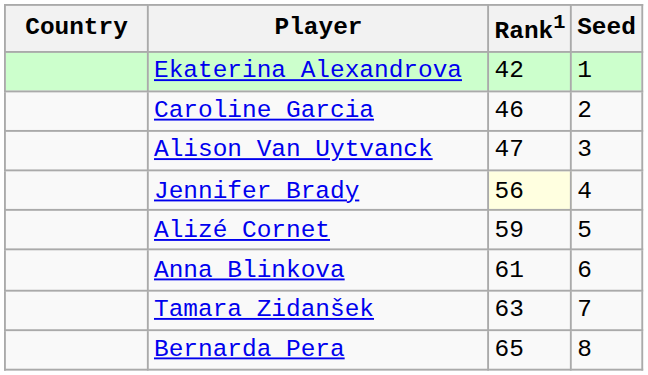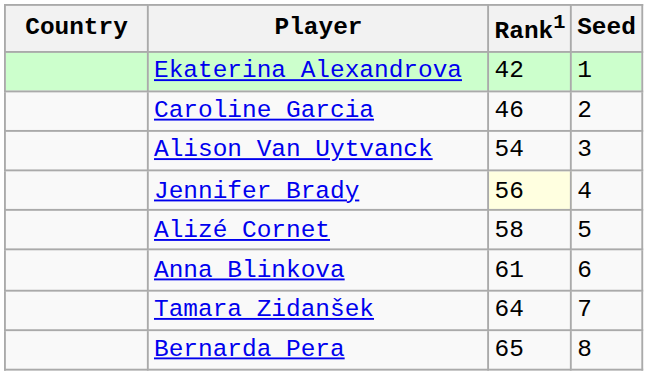 <table class="sortable wikitable">
 <tr>
 <th width="70">Country</th>
 <th width="175">Player</th>
 <th>Rank<sup>1</sup></th>
 <th>Seed</th>
 </tr>
 <tr style="background:#cfc;">
 <td></td>
 <td><a href='#'>Ekaterina Alexandrova</a></td>
 <td>42</td>
 <td>1</td>
 </tr>
 <tr>
 <td></td>
 <td><a href='#'>Caroline Garcia</a></td>
 <td>46</td>
 <td>2</td>
 </tr>
 <tr>
 <td></td>
 <td><a href='#'>Alison Van Uytvanck</a></td>
-<td>47</td>
+<td>54</td>
 <td>3</td>
 </tr>
 <tr>
 <td></td>
 <td><a href='#'>Jennifer Brady</a></td>
 <td style="background: lightyellow;">56</td>
 <td>4</td>
 </tr>
 <tr>
 <td></td>
 <td><a href='#'>Alizé Cornet</a></td>
-<td>59</td>
+<td>58</td>
 <td>5</td>
 </tr>
 <tr>
 <td></td>
 <td><a href='#'>Anna Blinkova</a></td>
 <td>61</td>
 <td>6</td>
 </tr>
 <tr>
 <td></td>
 <td><a href='#'>Tamara Zidanšek</a></td>
-<td>63</td>
+<td>64</td>
 <td>7</td>
 </tr>
 <tr>
 <td></td>
 <td><a href='#'>Bernarda Pera</a></td>
 <td>65</td>
 <td>8</td>
 </tr>
 </table>
